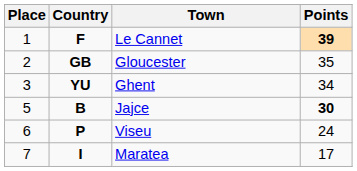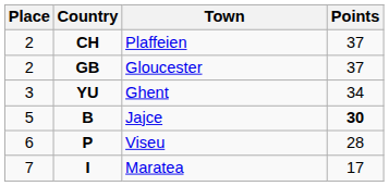 <table class="wikitable">
 <tr>
 <th width="25">Place</th>
 <th width="25">Country</th>
 <th width="200">Town</th>
 <th width="25">Points</th>
 </tr>
 <tr>
-<td align="center">1</td>
-<td align="center"><strong>F</strong></td>
-<td align="left"><a href='#'>Le Cannet</a></td>
-<td align="center" style="background:NavajoWhite;"><strong>39</strong></td>
+<td align="center">2</td>
+<td align="center"><strong>CH</strong></td>
+<td align="left"><a href='#'>Plaffeien</a></td>
+<td align="center">37</td>
 </tr>
 <tr>
 <td align="center">2</td>
 <td align="center"><strong>GB</strong></td>
 <td align="left"><a href='#'>Gloucester</a></td>
-<td align="center">35</td>
+<td align="center">37</td>
 </tr>
 <tr>
 <td align="center">3</td>
 <td align="center"><strong>YU</strong></td>
 <td align="left"><a href='#'>Ghent</a></td>
 <td align="center">34</td>
 </tr>
 <tr>
 <td align="center">5</td>
 <td align="center"><strong>B</strong></td>
 <td align="left"><a href='#'>Jajce</a></td>
 <td align="center"><strong>30</strong></td>
 </tr>
 <tr>
 <td align="center">6</td>
 <td align="center"><strong>P</strong></td>
 <td align="left"><a href='#'>Viseu</a></td>
-<td align="center">24</td>
+<td align="center">28</td>
 </tr>
 <tr>
 <td align="center">7</td>
 <td align="center"><strong>I</strong></td>
 <td align="left"><a href='#'>Maratea</a></td>
 <td align="center">17</td>
 </tr>
 </table>
